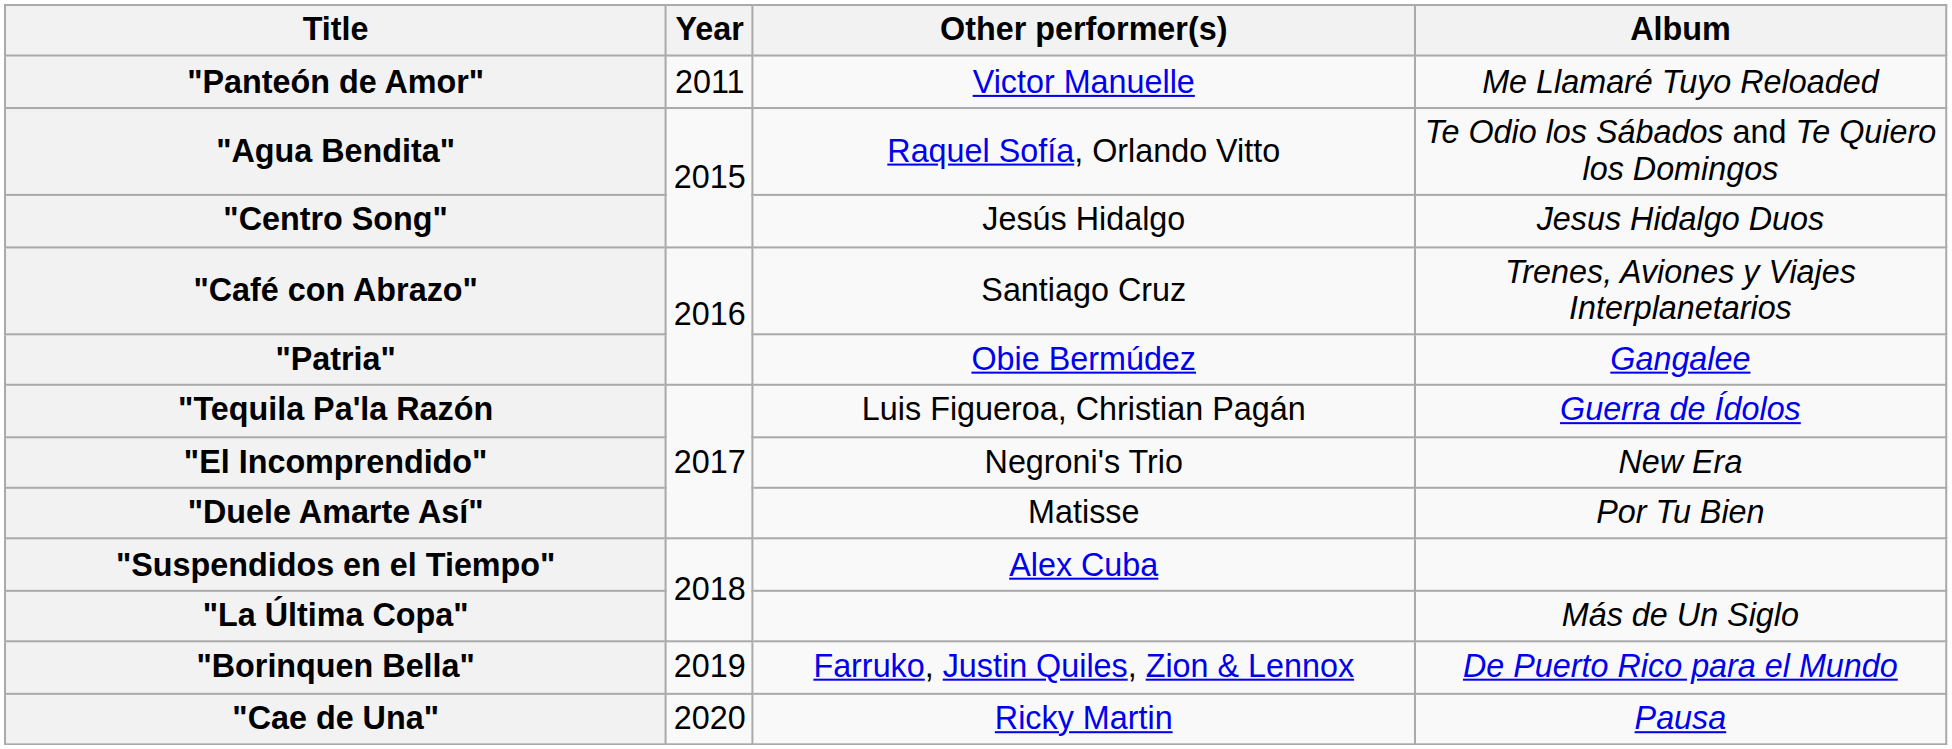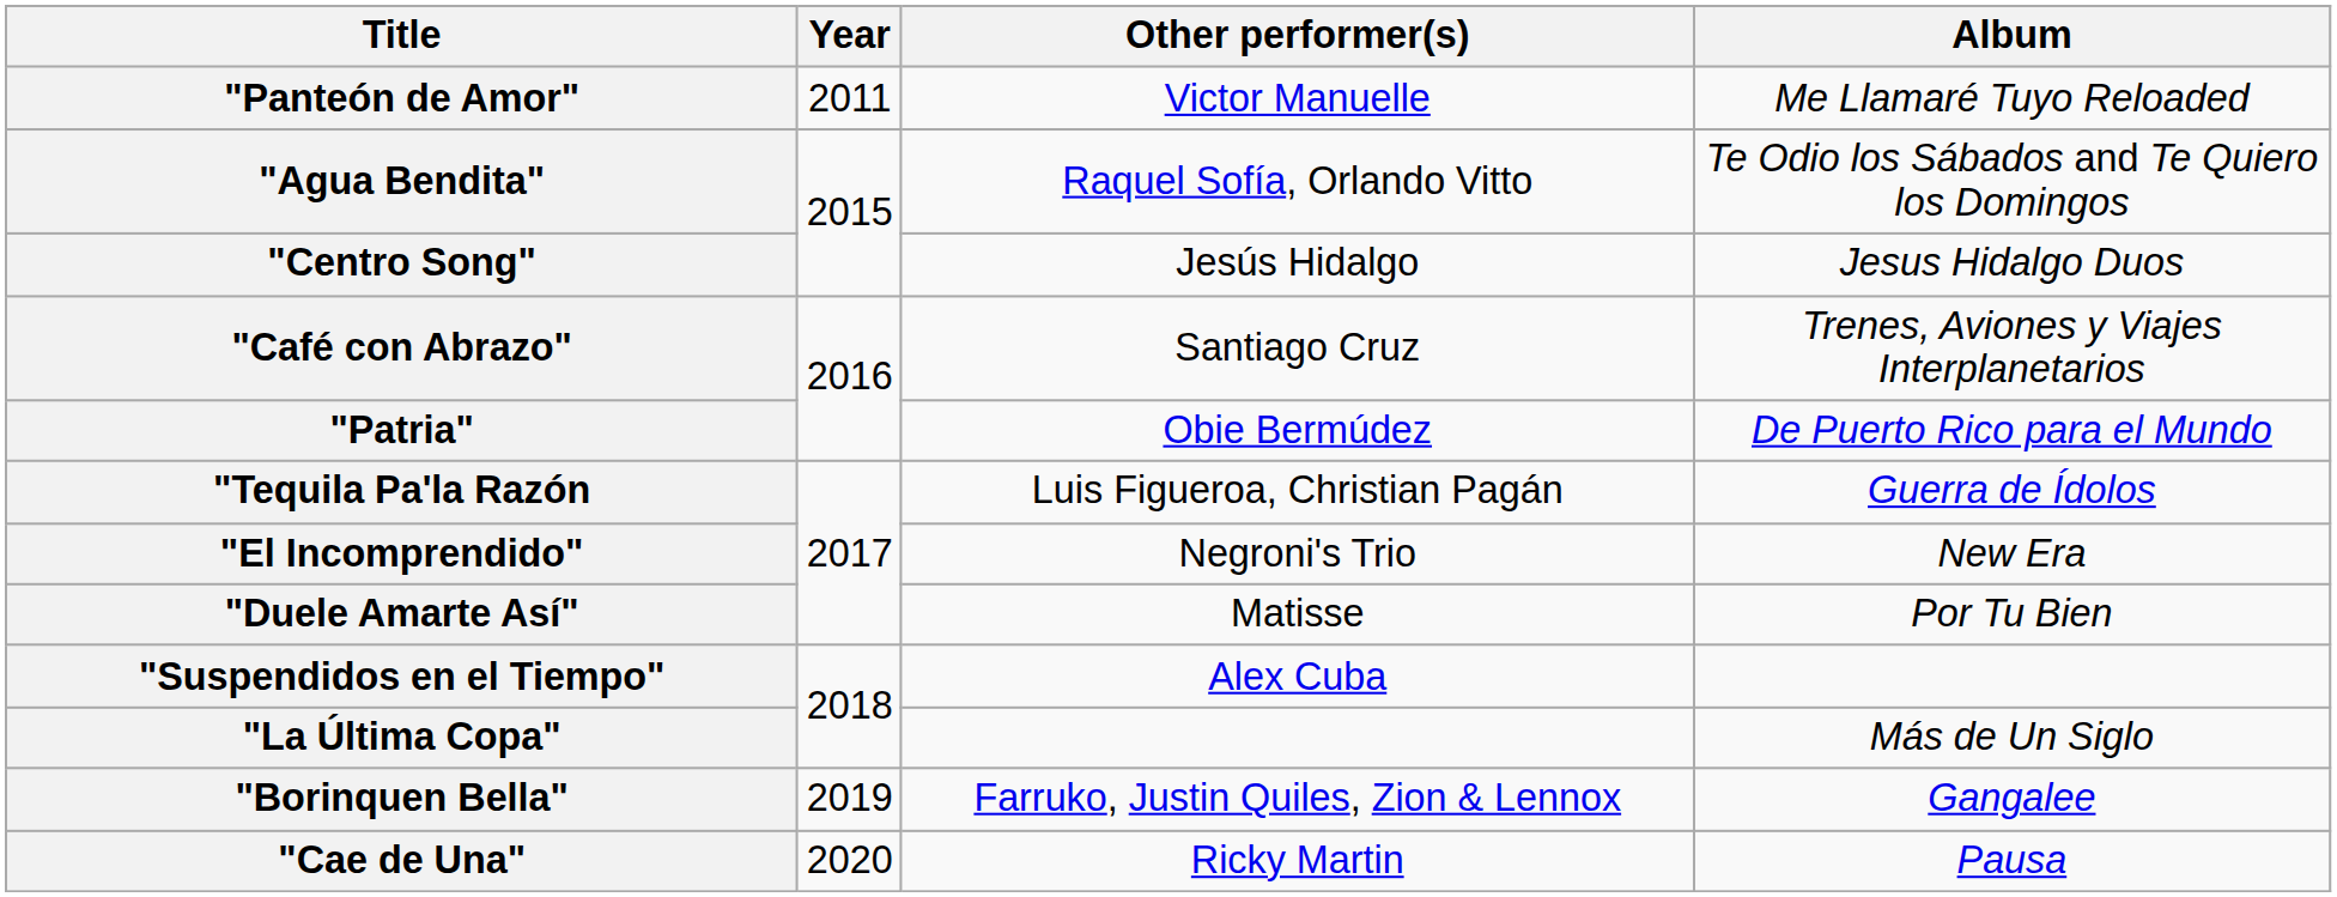 <table class="wikitable plainrowheaders" style="text-align:center;">
 <tr>
 <th scope="col" style="width:20em;">Title</th>
 <th scope="col">Year</th>
 <th scope="col" style="width:20em;">Other performer(s)</th>
 <th scope="col" style="width:16em;">Album</th>
 </tr>
 <tr>
 <th scope="row">"Panteón de Amor"</th>
 <td>2011</td>
 <td><a href='#'>Victor Manuelle</a></td>
 <td><em>Me Llamaré Tuyo Reloaded</em></td>
 </tr>
 <tr>
 <th scope="row">"Agua Bendita" </th>
 <td rowspan="2">2015</td>
 <td><a href='#'>Raquel Sofía</a>, Orlando Vitto</td>
 <td><em>Te Odio los Sábados</em> and <em>Te Quiero los Domingos</em></td>
 </tr>
 <tr>
 <th scope="row">"Centro Song"</th>
 <td>Jesús Hidalgo</td>
 <td><em>Jesus Hidalgo Duos</em></td>
 </tr>
 <tr>
 <th scope="row">"Café con Abrazo"</th>
 <td rowspan="2">2016</td>
 <td>Santiago Cruz</td>
 <td><em>Trenes, Aviones y Viajes Interplanetarios</em></td>
 </tr>
 <tr>
 <th scope="row">"Patria"</th>
 <td><a href='#'>Obie Bermúdez</a></td>
-<td><em><a href='#'>Gangalee</a></em></td>
+<td><em><a href='#'>De Puerto Rico para el Mundo</a></em></td>
 </tr>
 <tr>
 <th scope="row">"Tequila Pa'la Razón</th>
 <td rowspan="3">2017</td>
 <td>Luis Figueroa, Christian Pagán</td>
 <td><em><a href='#'>Guerra de Ídolos</a></em></td>
 </tr>
 <tr>
 <th scope="row">"El Incomprendido"</th>
 <td>Negroni's Trio</td>
 <td><em>New Era</em></td>
 </tr>
 <tr>
 <th scope="row">"Duele Amarte Así"</th>
 <td>Matisse</td>
 <td><em>Por Tu Bien</em></td>
 </tr>
 <tr>
 <th scope="row">"Suspendidos en el Tiempo"</th>
 <td rowspan="2">2018</td>
 <td><a href='#'>Alex Cuba</a></td>
 <td></td>
 </tr>
 <tr>
 <th scope="row">"La Última Copa"</th>
 <td></td>
 <td><em>Más de Un Siglo</em></td>
 </tr>
 <tr>
 <th scope="row">"Borinquen Bella"</th>
 <td>2019</td>
 <td><a href='#'>Farruko</a>, <a href='#'>Justin Quiles</a>, <a href='#'>Zion & Lennox</a></td>
-<td><em><a href='#'>De Puerto Rico para el Mundo</a></em></td>
+<td><em><a href='#'>Gangalee</a></em></td>
 </tr>
 <tr>
 <th scope="row">"Cae de Una"</th>
 <td>2020</td>
 <td><a href='#'>Ricky Martin</a></td>
 <td><em><a href='#'>Pausa</a></em></td>
 </tr>
 </table>
